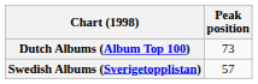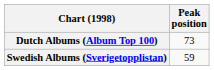 <table class="wikitable sortable plainrowheaders">
 <tr>
 <th>Chart (1998)</th>
 <th>Peak<br>position</th>
 </tr>
 <tr>
 <th scope="row">Dutch Albums (<a href='#'>Album Top 100</a>)</th>
 <td align="center">73</td>
 </tr>
 <tr>
 <th scope="row">Swedish Albums (<a href='#'>Sverigetopplistan</a>)</th>
-<td align="center">57</td>
+<td align="center">59</td>
 </tr>
 </table>
